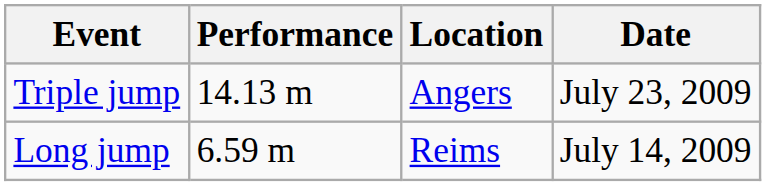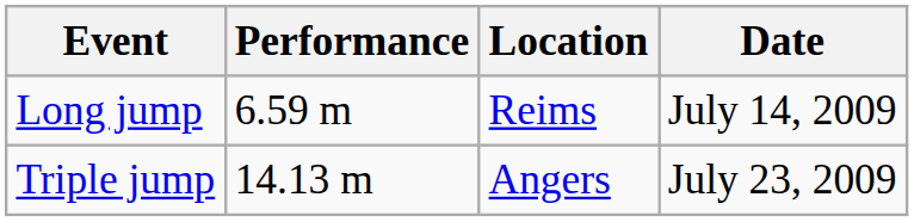 <table class="wikitable" style="border-collapse: collapse; font-size: 95%;">
 <tr>
 <th scope="col">Event</th>
 <th scope="col">Performance</th>
 <th scope="col">Location</th>
 <th scope="col">Date</th>
 </tr>
 <tr>
+<td><a href='#'>Long jump</a></td>
+<td>6.59 m</td>
+<td><a href='#'>Reims</a></td>
+<td>July 14, 2009</td>
+</tr>
+<tr>
 <td><a href='#'>Triple jump</a></td>
 <td>14.13 m</td>
 <td><a href='#'>Angers</a></td>
 <td>July 23, 2009</td>
 </tr>
-<tr>
-<td><a href='#'>Long jump</a></td>
-<td>6.59 m</td>
-<td><a href='#'>Reims</a></td>
-<td>July 14, 2009</td>
-</tr>
 </table>
